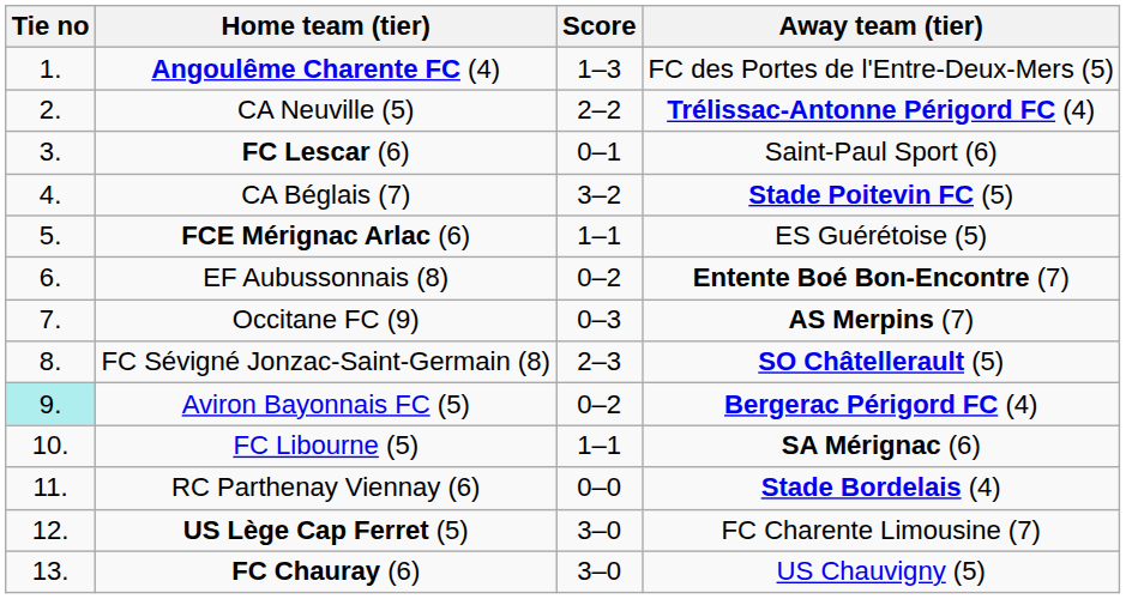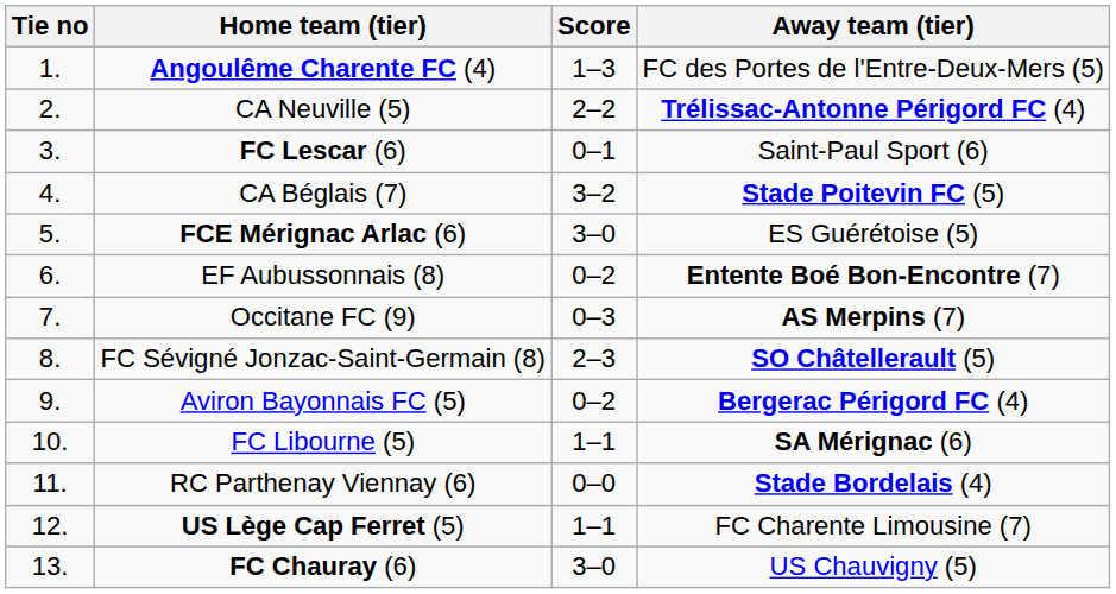 <table class="wikitable" style="text-align: center">
 <tr>
 <th>Tie no</th>
 <th>Home team (tier)</th>
 <th>Score</th>
 <th>Away team (tier)</th>
 </tr>
 <tr>
 <td>1.</td>
 <td><strong><a href='#'>Angoulême Charente FC</a></strong> (4)</td>
 <td>1–3</td>
 <td>FC des Portes de l'Entre-Deux-Mers (5)</td>
 </tr>
 <tr>
 <td>2.</td>
 <td>CA Neuville (5)</td>
 <td>2–2 </td>
 <td><strong><a href='#'>Trélissac-Antonne Périgord FC</a></strong> (4)</td>
 </tr>
 <tr>
 <td>3.</td>
 <td><strong>FC Lescar</strong> (6)</td>
 <td>0–1</td>
 <td>Saint-Paul Sport (6)</td>
 </tr>
 <tr>
 <td>4.</td>
 <td>CA Béglais (7)</td>
 <td>3–2</td>
 <td><strong><a href='#'>Stade Poitevin FC</a></strong> (5)</td>
 </tr>
 <tr>
 <td>5.</td>
 <td><strong>FCE Mérignac Arlac</strong> (6)</td>
-<td>1–1 </td>
+<td>3–0</td>
 <td>ES Guérétoise (5)</td>
 </tr>
 <tr>
 <td>6.</td>
 <td>EF Aubussonnais (8)</td>
 <td>0–2</td>
 <td><strong>Entente Boé Bon-Encontre</strong> (7)</td>
 </tr>
 <tr>
 <td>7.</td>
 <td>Occitane FC (9)</td>
 <td>0–3</td>
 <td><strong>AS Merpins</strong> (7)</td>
 </tr>
 <tr>
 <td>8.</td>
 <td>FC Sévigné Jonzac-Saint-Germain (8)</td>
 <td>2–3</td>
 <td><strong><a href='#'>SO Châtellerault</a></strong> (5)</td>
 </tr>
 <tr>
-<td style="background: paleturquoise;">9.</td>
+<td>9.</td>
 <td><a href='#'>Aviron Bayonnais FC</a> (5)</td>
 <td>0–2</td>
 <td><strong><a href='#'>Bergerac Périgord FC</a></strong> (4)</td>
 </tr>
 <tr>
 <td>10.</td>
 <td><a href='#'>FC Libourne</a> (5)</td>
 <td>1–1 </td>
 <td><strong>SA Mérignac</strong> (6)</td>
 </tr>
 <tr>
 <td>11.</td>
 <td>RC Parthenay Viennay (6)</td>
 <td>0–0 </td>
 <td><strong><a href='#'>Stade Bordelais</a></strong> (4)</td>
 </tr>
 <tr>
 <td>12.</td>
 <td><strong>US Lège Cap Ferret</strong> (5)</td>
-<td>3–0</td>
+<td>1–1 </td>
 <td>FC Charente Limousine (7)</td>
 </tr>
 <tr>
 <td>13.</td>
 <td><strong>FC Chauray</strong> (6)</td>
 <td>3–0</td>
 <td><a href='#'>US Chauvigny</a> (5)</td>
 </tr>
 </table>
